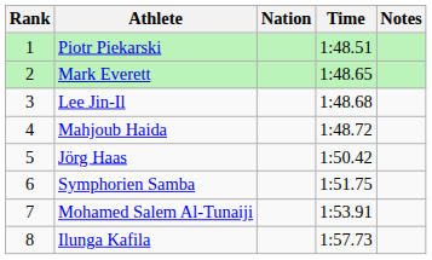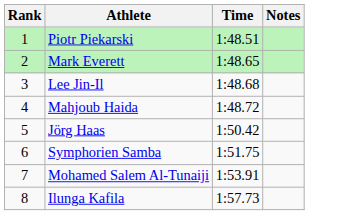 <table class="wikitable sortable" style="text-align:center">
 <tr>
 <th>Rank</th>
 <th>Athlete</th>
-<th>Nation</th>
 <th>Time</th>
 <th>Notes</th>
 </tr>
 <tr style="background:#bbf3bb;">
 <td>1</td>
 <td align=left><a href='#'>Piotr Piekarski</a></td>
-<td align=left></td>
 <td>1:48.51</td>
 <td></td>
 </tr>
 <tr style="background:#bbf3bb;">
 <td>2</td>
 <td align=left><a href='#'>Mark Everett</a></td>
-<td align=left></td>
 <td>1:48.65</td>
 <td></td>
 </tr>
 <tr>
 <td>3</td>
 <td align=left><a href='#'>Lee Jin-Il</a></td>
-<td align=left></td>
 <td>1:48.68</td>
 <td></td>
 </tr>
 <tr>
 <td>4</td>
 <td align=left><a href='#'>Mahjoub Haida</a></td>
-<td align=left></td>
 <td>1:48.72</td>
 <td></td>
 </tr>
 <tr>
 <td>5</td>
 <td align=left><a href='#'>Jörg Haas</a></td>
-<td align=left></td>
 <td>1:50.42</td>
 <td></td>
 </tr>
 <tr>
 <td>6</td>
 <td align=left><a href='#'>Symphorien Samba</a></td>
-<td align=left></td>
 <td>1:51.75</td>
 <td></td>
 </tr>
 <tr>
 <td>7</td>
 <td align=left><a href='#'>Mohamed Salem Al-Tunaiji</a></td>
-<td align=left></td>
 <td>1:53.91</td>
 <td></td>
 </tr>
 <tr>
 <td>8</td>
 <td align=left><a href='#'>Ilunga Kafila</a></td>
-<td align=left></td>
 <td>1:57.73</td>
 <td></td>
 </tr>
 </table>
